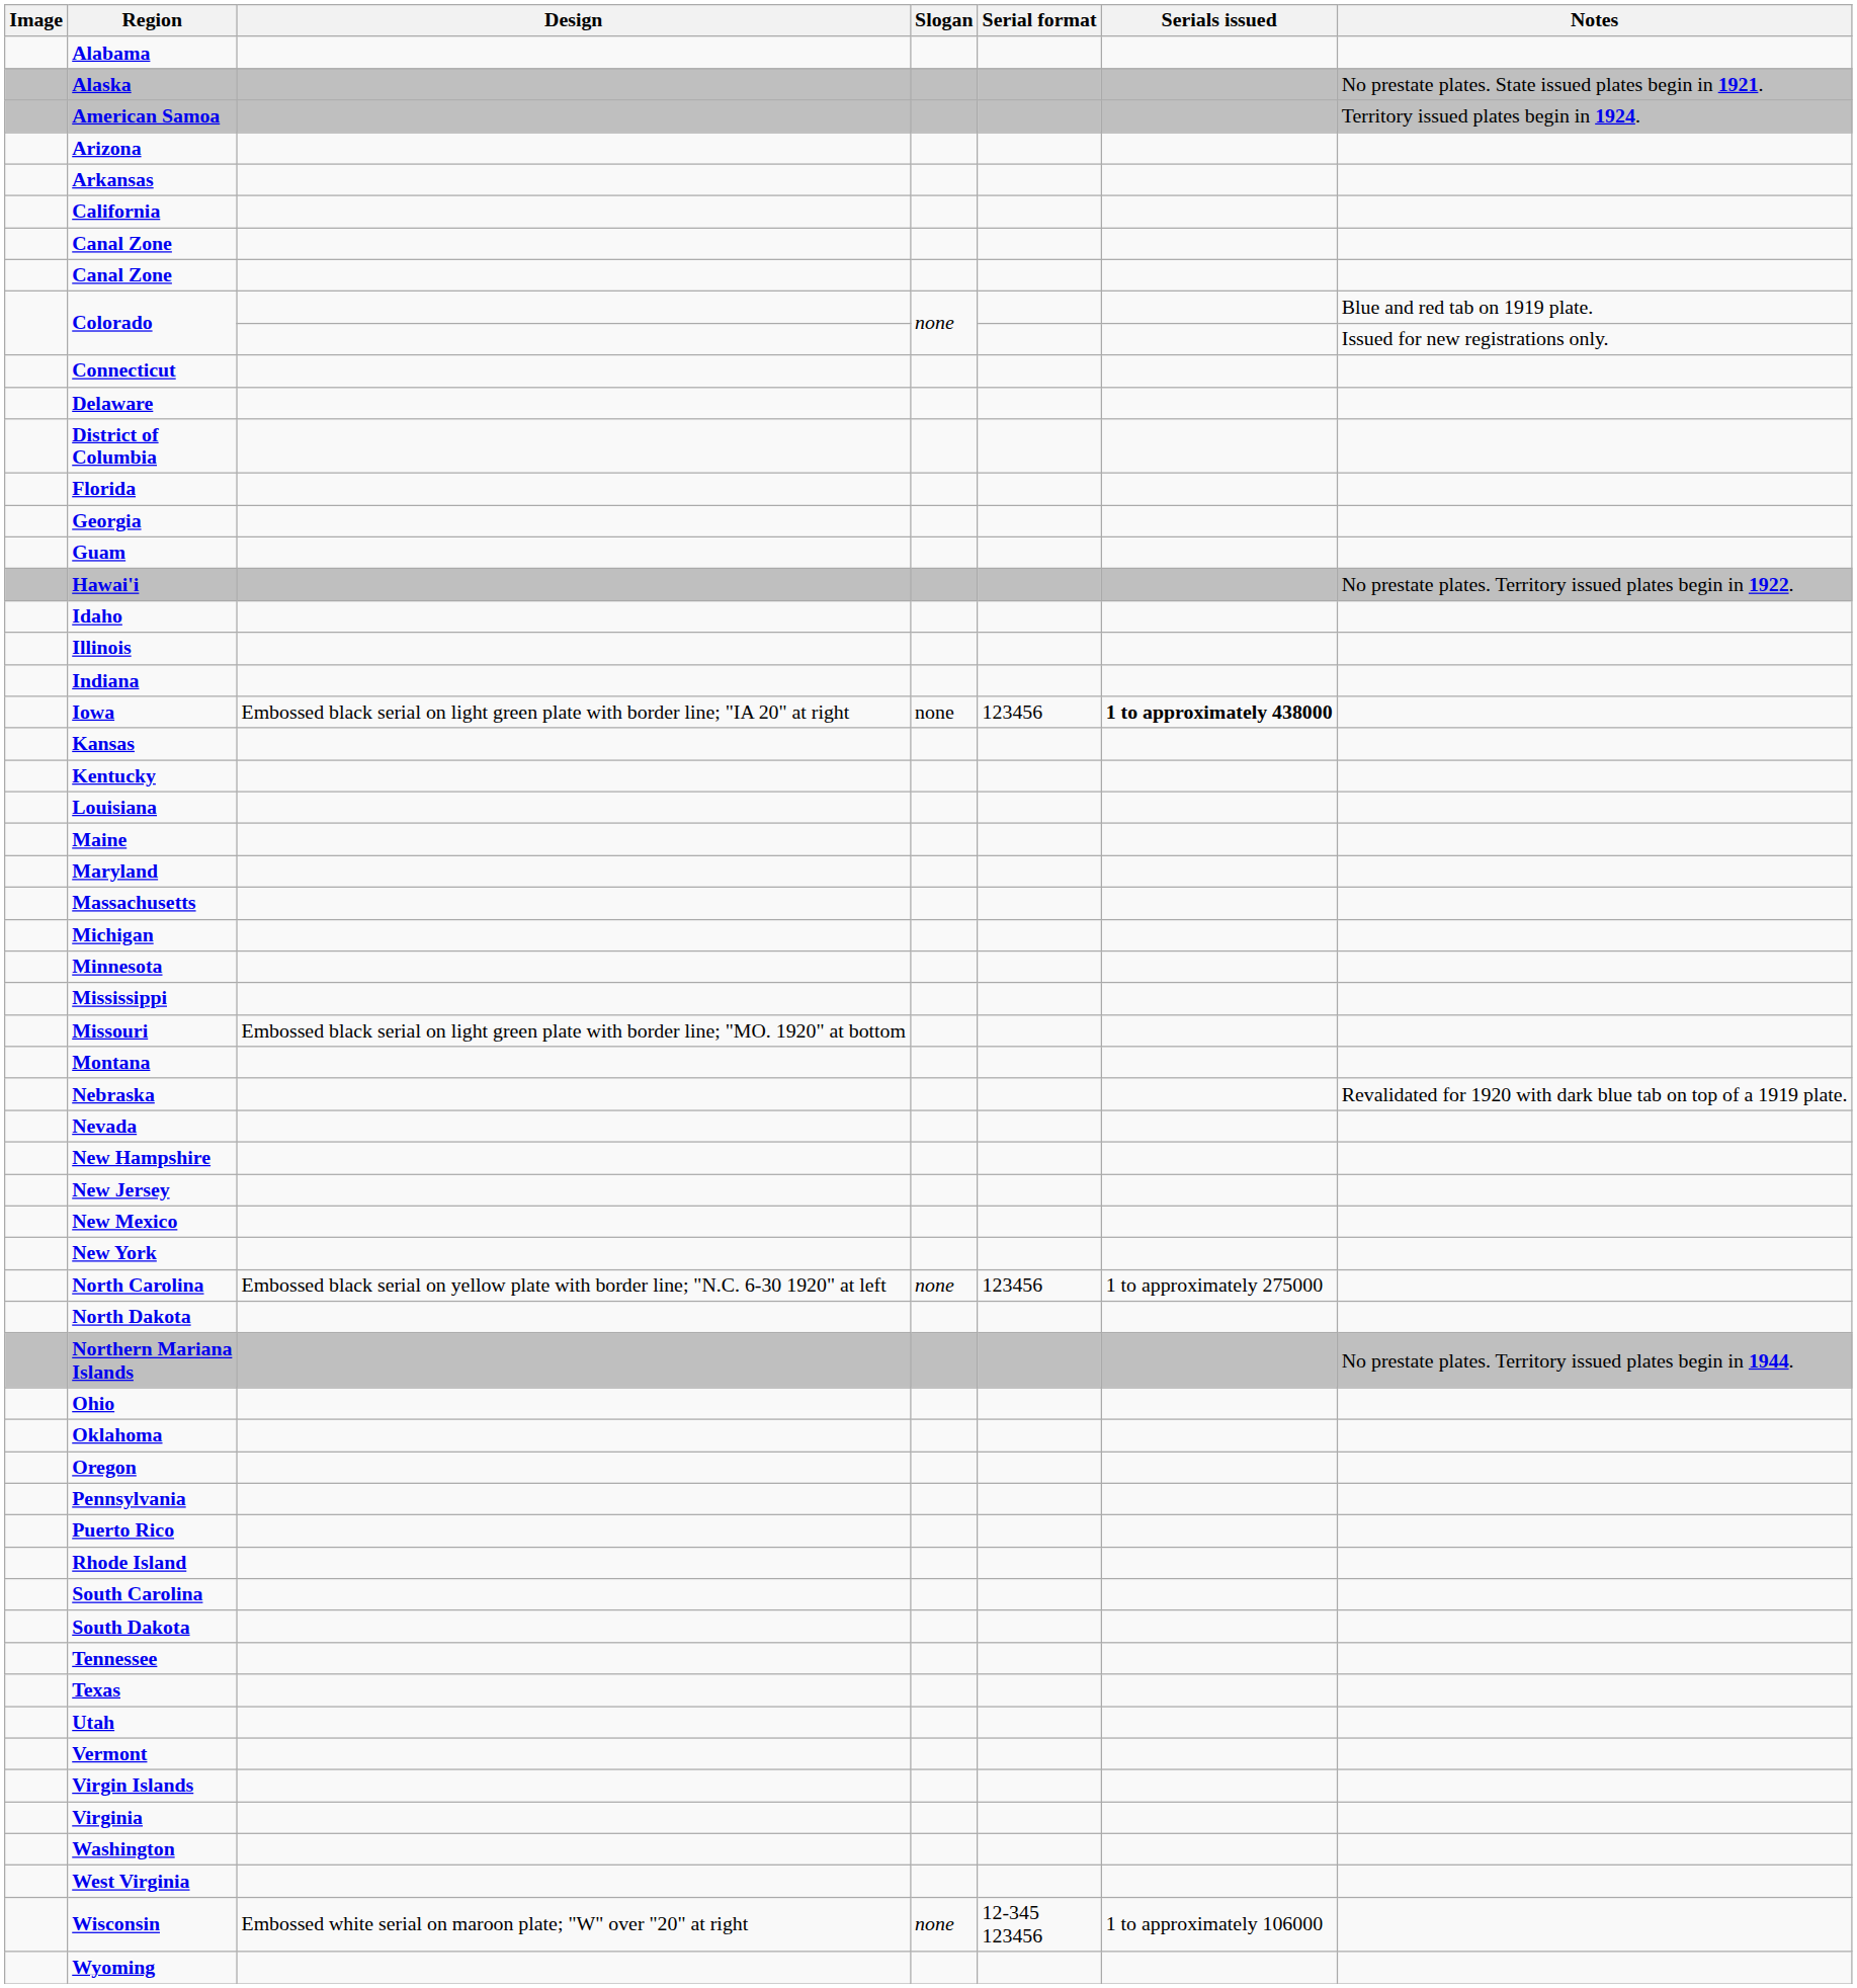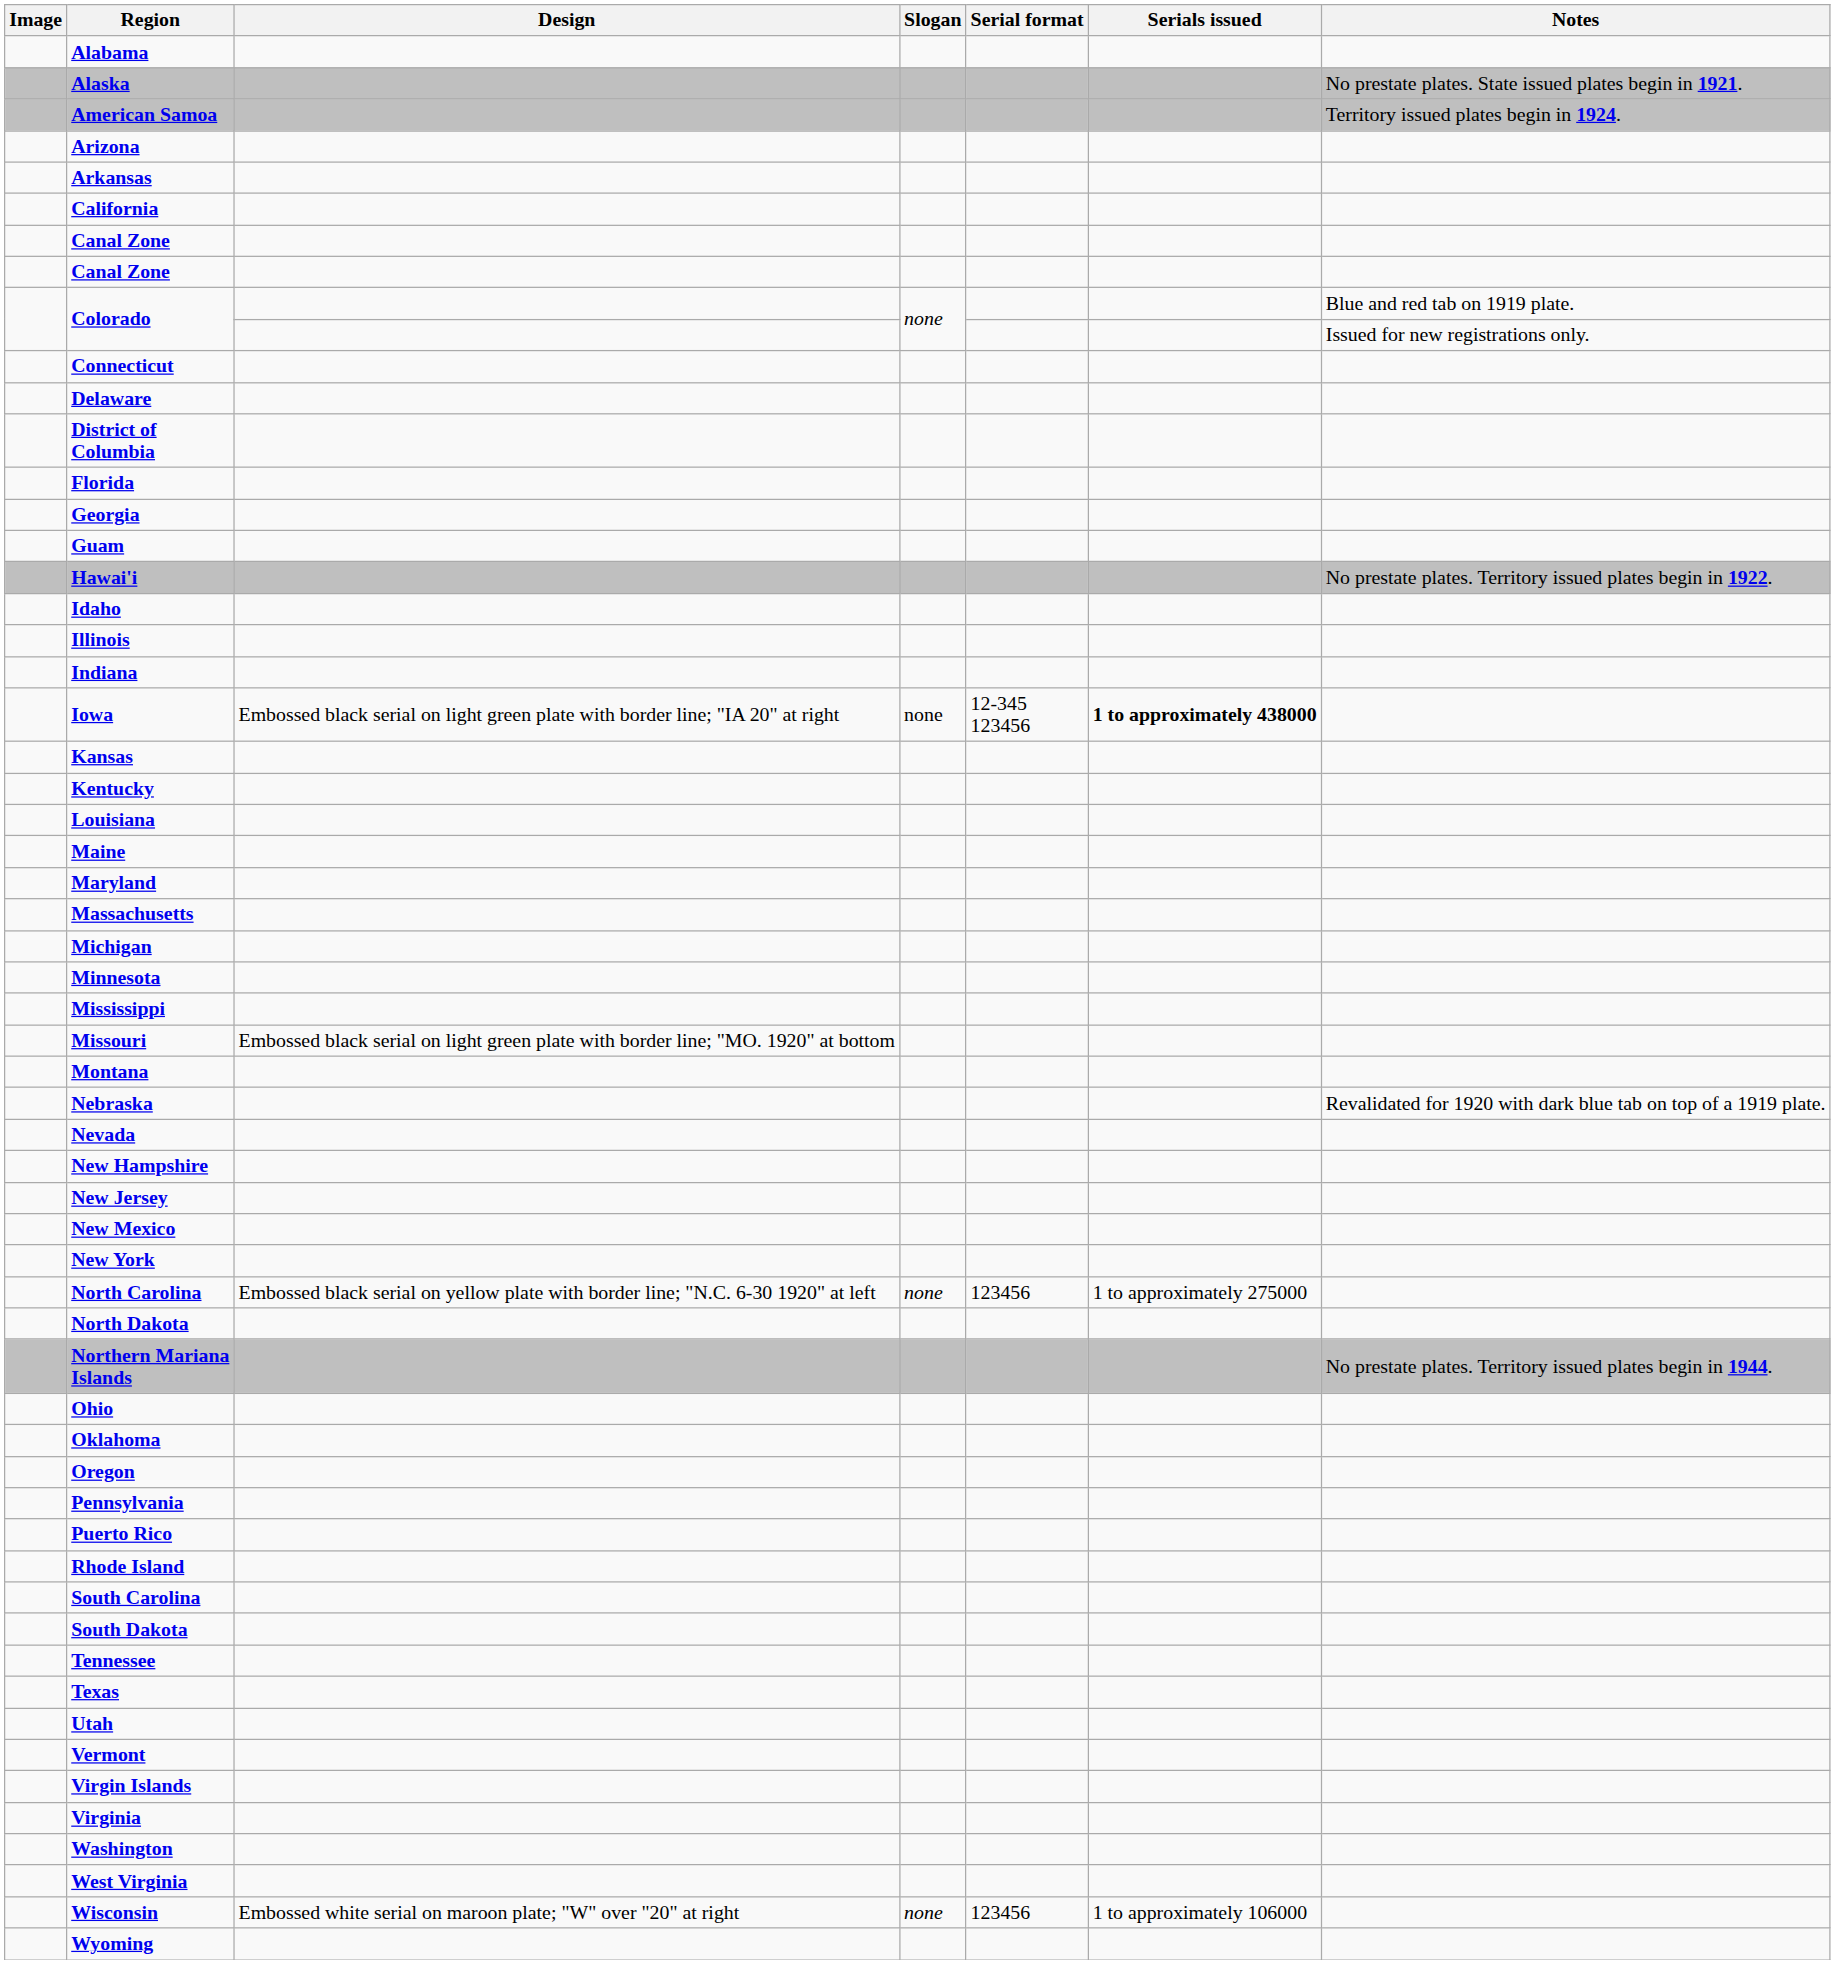 <table class="wikitable">
 <tr>
 <th>Image</th>
 <th>Region</th>
 <th>Design</th>
 <th>Slogan</th>
 <th>Serial format</th>
 <th>Serials issued</th>
 <th>Notes</th>
 </tr>
 <tr>
 <td></td>
 <td><strong><a href='#'>Alabama</a></strong></td>
 <td></td>
 <td></td>
 <td></td>
 <td></td>
 <td></td>
 </tr>
 <tr style="background:#BFBFBF";>
 <td></td>
 <td><strong><a href='#'>Alaska</a></strong></td>
 <td></td>
 <td></td>
 <td></td>
 <td></td>
 <td>No prestate plates. State issued plates begin in <a href='#'><strong>1921</strong></a>.</td>
 </tr>
 <tr style="background:#BFBFBF";>
 <td></td>
 <td><strong><a href='#'>American Samoa</a></strong></td>
 <td></td>
 <td></td>
 <td></td>
 <td></td>
 <td>Territory issued plates begin in <a href='#'><strong>1924</strong></a>.</td>
 </tr>
 <tr>
 <td></td>
 <td><strong><a href='#'>Arizona</a></strong></td>
 <td></td>
 <td></td>
 <td></td>
 <td></td>
 <td></td>
 </tr>
 <tr>
 <td></td>
 <td><strong><a href='#'>Arkansas</a></strong></td>
 <td></td>
 <td></td>
 <td></td>
 <td></td>
 <td></td>
 </tr>
 <tr>
 <td></td>
 <td><strong><a href='#'>California</a></strong></td>
 <td></td>
 <td></td>
 <td></td>
 <td></td>
 <td></td>
 </tr>
 <tr>
 <td></td>
 <td><strong><a href='#'>Canal Zone</a></strong></td>
 <td></td>
 <td></td>
 <td></td>
 <td></td>
 <td></td>
 </tr>
 <tr>
 <td></td>
 <td><strong><a href='#'>Canal Zone</a></strong></td>
 <td></td>
 <td></td>
 <td></td>
 <td></td>
 <td></td>
 </tr>
 <tr>
 <td rowspan="2"><br></td>
 <td rowspan="2"><strong><a href='#'>Colorado</a></strong></td>
 <td></td>
 <td rowspan="2"><em>none</em></td>
 <td></td>
 <td></td>
 <td>Blue and red tab on 1919 plate.</td>
 </tr>
 <tr>
 <td></td>
 <td></td>
 <td></td>
 <td>Issued for new registrations only.</td>
 </tr>
 <tr>
 <td></td>
 <td><strong><a href='#'>Connecticut</a></strong></td>
 <td></td>
 <td></td>
 <td></td>
 <td></td>
 <td></td>
 </tr>
 <tr>
 <td></td>
 <td><strong><a href='#'>Delaware</a></strong></td>
 <td></td>
 <td></td>
 <td></td>
 <td></td>
 <td></td>
 </tr>
 <tr>
 <td></td>
 <td><strong><a href='#'>District of<br>Columbia</a></strong></td>
 <td></td>
 <td></td>
 <td></td>
 <td></td>
 <td></td>
 </tr>
 <tr>
 <td></td>
 <td><strong><a href='#'>Florida</a></strong></td>
 <td></td>
 <td></td>
 <td></td>
 <td></td>
 <td></td>
 </tr>
 <tr>
 <td></td>
 <td><strong><a href='#'>Georgia</a></strong></td>
 <td></td>
 <td></td>
 <td></td>
 <td></td>
 <td></td>
 </tr>
 <tr>
 <td></td>
 <td><strong><a href='#'>Guam</a></strong></td>
 <td></td>
 <td></td>
 <td></td>
 <td></td>
 <td></td>
 </tr>
 <tr style="background:#BFBFBF";>
 <td></td>
 <td><strong><a href='#'>Hawai'i</a></strong></td>
 <td></td>
 <td></td>
 <td></td>
 <td></td>
 <td>No prestate plates. Territory issued plates begin in <a href='#'><strong>1922</strong></a>.</td>
 </tr>
 <tr>
 <td></td>
 <td><strong><a href='#'>Idaho</a></strong></td>
 <td></td>
 <td></td>
 <td></td>
 <td></td>
 <td></td>
 </tr>
 <tr>
 <td></td>
 <td><strong><a href='#'>Illinois</a></strong></td>
 <td></td>
 <td></td>
 <td></td>
 <td></td>
 <td></td>
 </tr>
 <tr>
 <td></td>
 <td><strong><a href='#'>Indiana</a></strong></td>
 <td></td>
 <td></td>
 <td></td>
 <td></td>
 <td></td>
 </tr>
 <tr>
 <td></td>
 <td><strong><a href='#'>Iowa</a></strong></td>
 <td>Embossed black serial on light green plate with border line; "IA 20" at right</td>
 <td>none</td>
-<td>123456</td>
+<td>12-345<br>123456</td>
 <td><strong>1 to approximately 438000</strong></td>
 <td></td>
 </tr>
 <tr>
 <td></td>
 <td><strong><a href='#'>Kansas</a></strong></td>
 <td></td>
 <td></td>
 <td></td>
 <td></td>
 <td></td>
 </tr>
 <tr>
 <td></td>
 <td><strong><a href='#'>Kentucky</a></strong></td>
 <td></td>
 <td></td>
 <td></td>
 <td></td>
 <td></td>
 </tr>
 <tr>
 <td></td>
 <td><strong><a href='#'>Louisiana</a></strong></td>
 <td></td>
 <td></td>
 <td></td>
 <td></td>
 <td></td>
 </tr>
 <tr>
 <td></td>
 <td><strong><a href='#'>Maine</a></strong></td>
 <td></td>
 <td></td>
 <td></td>
 <td></td>
 <td></td>
 </tr>
 <tr>
 <td></td>
 <td><strong><a href='#'>Maryland</a></strong></td>
 <td></td>
 <td></td>
 <td></td>
 <td></td>
 <td></td>
 </tr>
 <tr>
 <td></td>
 <td><strong><a href='#'>Massachusetts</a></strong></td>
 <td></td>
 <td></td>
 <td></td>
 <td></td>
 <td></td>
 </tr>
 <tr>
 <td></td>
 <td><strong><a href='#'>Michigan</a></strong></td>
 <td></td>
 <td></td>
 <td></td>
 <td></td>
 <td></td>
 </tr>
 <tr>
 <td></td>
 <td><strong><a href='#'>Minnesota</a></strong></td>
 <td></td>
 <td></td>
 <td></td>
 <td></td>
 <td></td>
 </tr>
 <tr>
 <td></td>
 <td><strong><a href='#'>Mississippi</a></strong></td>
 <td></td>
 <td></td>
 <td></td>
 <td></td>
 <td></td>
 </tr>
 <tr>
 <td></td>
 <td><strong><a href='#'>Missouri</a></strong></td>
 <td>Embossed black serial on light green plate with border line; "MO. 1920" at bottom</td>
 <td></td>
 <td></td>
 <td></td>
 <td></td>
 </tr>
 <tr>
 <td></td>
 <td><strong><a href='#'>Montana</a></strong></td>
 <td></td>
 <td></td>
 <td></td>
 <td></td>
 <td></td>
 </tr>
 <tr>
 <td></td>
 <td><strong><a href='#'>Nebraska</a></strong></td>
 <td></td>
 <td></td>
 <td></td>
 <td></td>
 <td>Revalidated for 1920 with dark blue tab on top of a 1919 plate.<br></td>
 </tr>
 <tr>
 <td></td>
 <td><strong><a href='#'>Nevada</a></strong></td>
 <td></td>
 <td></td>
 <td></td>
 <td></td>
 <td></td>
 </tr>
 <tr>
 <td></td>
 <td><strong><a href='#'>New Hampshire</a></strong></td>
 <td></td>
 <td></td>
 <td></td>
 <td></td>
 <td></td>
 </tr>
 <tr>
 <td></td>
 <td><strong><a href='#'>New Jersey</a></strong></td>
 <td></td>
 <td></td>
 <td></td>
 <td></td>
 <td></td>
 </tr>
 <tr>
 <td></td>
 <td><strong><a href='#'>New Mexico</a></strong></td>
 <td></td>
 <td></td>
 <td></td>
 <td></td>
 <td></td>
 </tr>
 <tr>
 <td></td>
 <td><strong><a href='#'>New York</a></strong></td>
 <td></td>
 <td></td>
 <td></td>
 <td></td>
 <td></td>
 </tr>
 <tr>
 <td></td>
 <td><strong><a href='#'>North Carolina</a></strong></td>
 <td>Embossed black serial on yellow plate with border line; "N.C. 6-30 1920" at left</td>
 <td><em>none</em></td>
 <td>123456</td>
 <td>1 to approximately 275000</td>
 <td></td>
 </tr>
 <tr>
 <td></td>
 <td><strong><a href='#'>North Dakota</a></strong></td>
 <td></td>
 <td></td>
 <td></td>
 <td></td>
 <td></td>
 </tr>
 <tr style="background:#BFBFBF";>
 <td></td>
 <td><strong><a href='#'>Northern Mariana<br> Islands</a></strong></td>
 <td></td>
 <td></td>
 <td></td>
 <td></td>
 <td>No prestate plates. Territory issued plates begin in <a href='#'><strong>1944</strong></a>.</td>
 </tr>
 <tr>
 <td></td>
 <td><strong><a href='#'>Ohio</a></strong></td>
 <td></td>
 <td></td>
 <td></td>
 <td></td>
 <td></td>
 </tr>
 <tr>
 <td></td>
 <td><strong><a href='#'>Oklahoma</a></strong></td>
 <td></td>
 <td></td>
 <td></td>
 <td></td>
 <td></td>
 </tr>
 <tr>
 <td></td>
 <td><strong><a href='#'>Oregon</a></strong></td>
 <td></td>
 <td></td>
 <td></td>
 <td></td>
 <td></td>
 </tr>
 <tr>
 <td></td>
 <td><strong><a href='#'>Pennsylvania</a></strong></td>
 <td></td>
 <td></td>
 <td></td>
 <td></td>
 <td></td>
 </tr>
 <tr>
 <td></td>
 <td><strong><a href='#'>Puerto Rico</a></strong></td>
 <td></td>
 <td></td>
 <td></td>
 <td></td>
 <td></td>
 </tr>
 <tr>
 <td></td>
 <td><strong><a href='#'>Rhode Island</a></strong></td>
 <td></td>
 <td></td>
 <td></td>
 <td></td>
 <td></td>
 </tr>
 <tr>
 <td></td>
 <td><strong><a href='#'>South Carolina</a></strong></td>
 <td></td>
 <td></td>
 <td></td>
 <td></td>
 <td></td>
 </tr>
 <tr>
 <td></td>
 <td><strong><a href='#'>South Dakota</a></strong></td>
 <td></td>
 <td></td>
 <td></td>
 <td></td>
 <td></td>
 </tr>
 <tr>
 <td></td>
 <td><strong><a href='#'>Tennessee</a></strong></td>
 <td></td>
 <td></td>
 <td></td>
 <td></td>
 <td></td>
 </tr>
 <tr>
 <td></td>
 <td><strong><a href='#'>Texas</a></strong></td>
 <td></td>
 <td></td>
 <td></td>
 <td></td>
 <td></td>
 </tr>
 <tr>
 <td></td>
 <td><strong><a href='#'>Utah</a></strong></td>
 <td></td>
 <td></td>
 <td></td>
 <td></td>
 <td></td>
 </tr>
 <tr>
 <td></td>
 <td><strong><a href='#'>Vermont</a></strong></td>
 <td></td>
 <td></td>
 <td></td>
 <td></td>
 <td></td>
 </tr>
 <tr>
 <td></td>
 <td><strong><a href='#'>Virgin Islands</a></strong></td>
 <td></td>
 <td></td>
 <td></td>
 <td></td>
 <td></td>
 </tr>
 <tr>
 <td></td>
 <td><strong><a href='#'>Virginia</a></strong></td>
 <td></td>
 <td></td>
 <td></td>
 <td></td>
 <td></td>
 </tr>
 <tr>
 <td></td>
 <td><strong><a href='#'>Washington</a></strong></td>
 <td></td>
 <td></td>
 <td></td>
 <td></td>
 <td></td>
 </tr>
 <tr>
 <td></td>
 <td><strong><a href='#'>West Virginia</a></strong></td>
 <td></td>
 <td></td>
 <td></td>
 <td></td>
 <td></td>
 </tr>
 <tr>
 <td></td>
 <td><strong><a href='#'>Wisconsin</a></strong></td>
 <td>Embossed white serial on maroon plate; "W" over "20" at right</td>
 <td><em>none</em></td>
-<td>12-345<br>123456</td>
+<td>123456</td>
 <td>1 to approximately 106000</td>
 <td></td>
 </tr>
 <tr>
 <td></td>
 <td><strong><a href='#'>Wyoming</a></strong></td>
 <td></td>
 <td></td>
 <td></td>
 <td></td>
 <td></td>
 </tr>
 </table>
